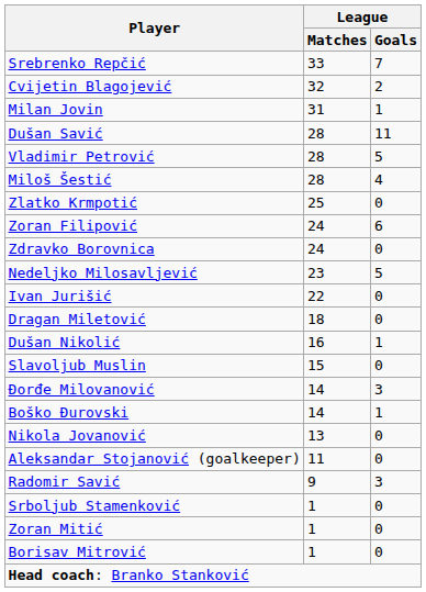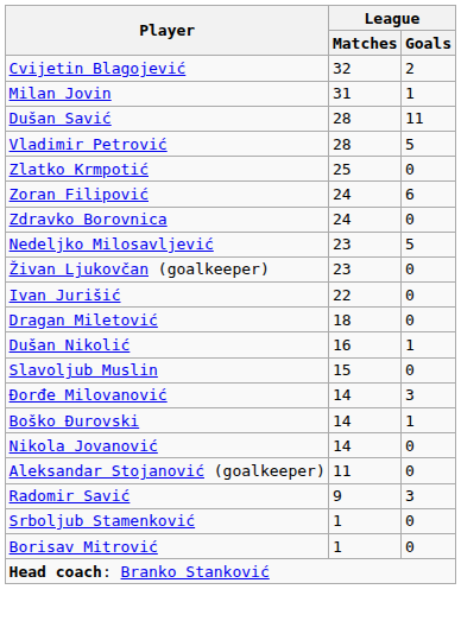 <table class="wikitable sortable">
 <tr>
 <th rowspan=2>Player</th>
 <th colspan=2>League</th>
 </tr>
 <tr>
 <th>Matches</th>
 <th>Goals</th>
-</tr>
-<tr>
-<td> <a href='#'>Srebrenko Repčić</a></td>
-<td>33</td>
-<td>7</td>
 </tr>
 <tr>
 <td> <a href='#'>Cvijetin Blagojević</a></td>
 <td>32</td>
 <td>2</td>
 </tr>
 <tr>
 <td> <a href='#'>Milan Jovin</a></td>
 <td>31</td>
 <td>1</td>
 </tr>
 <tr>
 <td> <a href='#'>Dušan Savić</a></td>
 <td>28</td>
 <td>11</td>
 </tr>
 <tr>
 <td> <a href='#'>Vladimir Petrović</a></td>
 <td>28</td>
 <td>5</td>
 </tr>
 <tr>
-<td> <a href='#'>Miloš Šestić</a></td>
-<td>28</td>
-<td>4</td>
-</tr>
-<tr>
 <td> <a href='#'>Zlatko Krmpotić</a></td>
 <td>25</td>
 <td>0</td>
 </tr>
 <tr>
 <td> <a href='#'>Zoran Filipović</a></td>
 <td>24</td>
 <td>6</td>
 </tr>
 <tr>
 <td> <a href='#'>Zdravko Borovnica</a></td>
 <td>24</td>
 <td>0</td>
 </tr>
 <tr>
 <td> <a href='#'>Nedeljko Milosavljević</a></td>
 <td>23</td>
 <td>5</td>
+</tr>
+<tr>
+<td> <a href='#'>Živan Ljukovčan</a> (goalkeeper)</td>
+<td>23</td>
+<td>0</td>
 </tr>
 <tr>
 <td> <a href='#'>Ivan Jurišić</a></td>
 <td>22</td>
 <td>0</td>
 </tr>
 <tr>
 <td> <a href='#'>Dragan Miletović</a></td>
 <td>18</td>
 <td>0</td>
 </tr>
 <tr>
 <td> <a href='#'>Dušan Nikolić</a></td>
 <td>16</td>
 <td>1</td>
 </tr>
 <tr>
 <td> <a href='#'>Slavoljub Muslin</a></td>
 <td>15</td>
 <td>0</td>
 </tr>
 <tr>
 <td> <a href='#'>Đorđe Milovanović</a></td>
 <td>14</td>
 <td>3</td>
 </tr>
 <tr>
 <td> <a href='#'>Boško Đurovski</a></td>
 <td>14</td>
 <td>1</td>
 </tr>
 <tr>
 <td> <a href='#'>Nikola Jovanović</a></td>
-<td>13</td>
+<td>14</td>
 <td>0</td>
 </tr>
 <tr>
 <td> <a href='#'>Aleksandar Stojanović</a> (goalkeeper)</td>
 <td>11</td>
 <td>0</td>
 </tr>
 <tr>
 <td> <a href='#'>Radomir Savić</a></td>
 <td>9</td>
 <td>3</td>
 </tr>
 <tr>
 <td> <a href='#'>Srboljub Stamenković</a></td>
 <td>1</td>
 <td>0</td>
 </tr>
 <tr>
-<td> <a href='#'>Zoran Mitić</a></td>
-<td>1</td>
-<td>0</td>
-</tr>
-<tr>
 <td> <a href='#'>Borisav Mitrović</a></td>
 <td>1</td>
 <td>0</td>
 </tr>
 <tr class="sortbottom">
 <td colspan=3><strong>Head coach</strong>: <a href='#'>Branko Stanković</a></td>
 </tr>
 </table>
